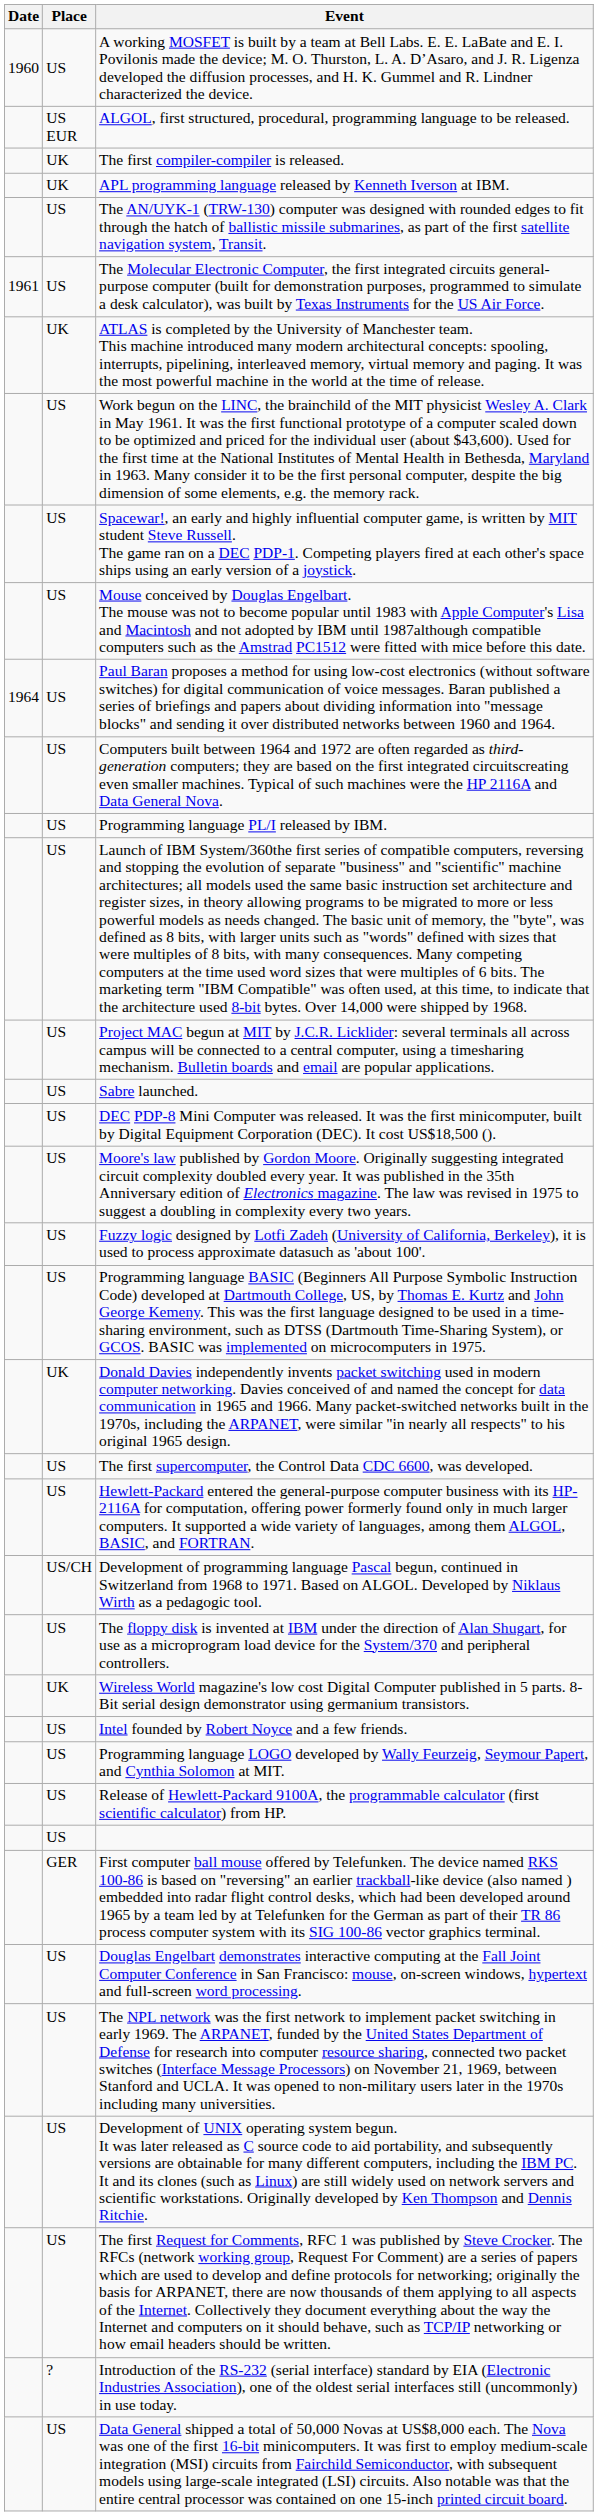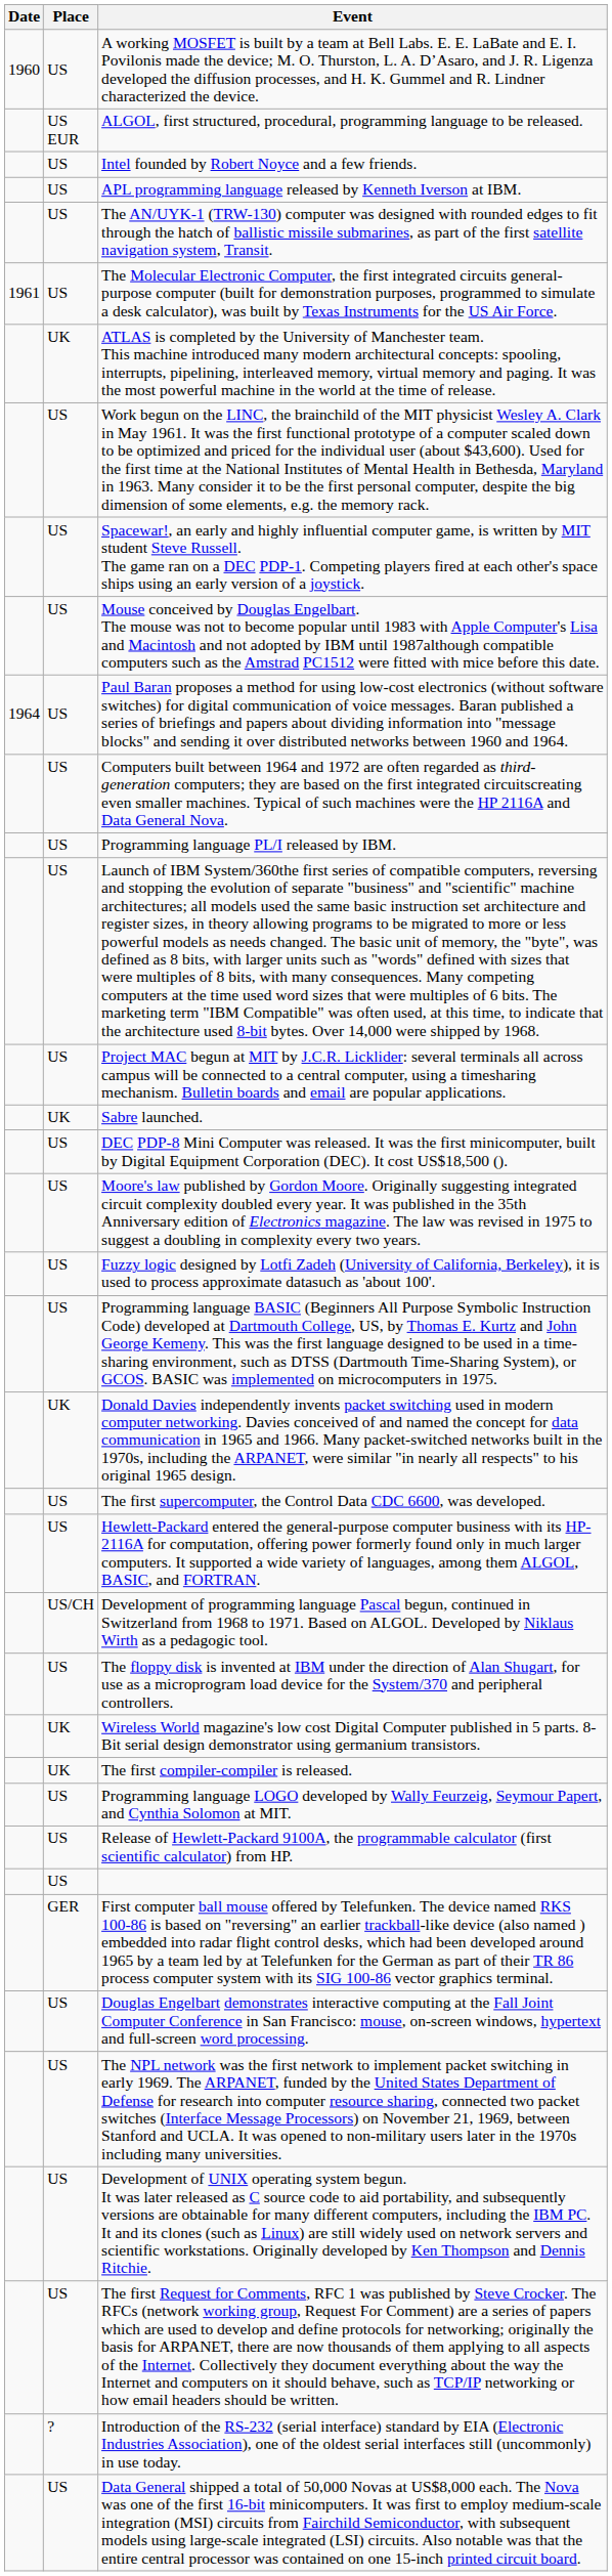 <table class="wikitable sortable">
 <tr>
 <th>Date</th>
 <th>Place</th>
 <th class="unsortable">Event</th>
 </tr>
 <tr>
 <td>1960</td>
 <td>US</td>
 <td>A working <a href='#'>MOSFET</a> is built by a team at Bell Labs. E. E. LaBate and E. I. Povilonis made the device; M. O. Thurston, L. A. D’Asaro, and J. R. Ligenza developed the diffusion processes, and H. K. Gummel and R. Lindner characterized the device.</td>
 </tr>
 <tr valign="top">
 <td></td>
 <td>US<br>EUR</td>
 <td><a href='#'>ALGOL</a>, first structured, procedural, programming language to be released.</td>
 </tr>
 <tr valign="top">
 <td></td>
-<td>UK</td>
-<td>The first <a href='#'>compiler-compiler</a> is released.</td>
+<td>US</td>
+<td><a href='#'>Intel</a> founded by <a href='#'>Robert Noyce</a> and a few friends.</td>
 </tr>
 <tr valign="top">
 <td></td>
-<td>UK</td>
+<td>US</td>
 <td><a href='#'>APL programming language</a> released by <a href='#'>Kenneth Iverson</a> at IBM.</td>
 </tr>
 <tr valign="top">
 <td></td>
 <td>US</td>
 <td>The <a href='#'>AN/UYK-1</a> (<a href='#'>TRW-130</a>) computer was designed with rounded edges to fit through the hatch of <a href='#'>ballistic missile submarines</a>, as part of the first <a href='#'>satellite navigation system</a>, <a href='#'>Transit</a>.</td>
 </tr>
 <tr>
 <td>1961</td>
 <td>US</td>
 <td>The <a href='#'>Molecular Electronic Computer</a>, the first integrated circuits general-purpose computer (built for demonstration purposes, programmed to simulate a desk calculator), was built by <a href='#'>Texas Instruments</a> for the <a href='#'>US Air Force</a>.</td>
 </tr>
 <tr valign="top">
 <td></td>
 <td>UK</td>
 <td><a href='#'>ATLAS</a> is completed by the University of Manchester team.<br>This machine introduced many modern architectural concepts: spooling, interrupts, pipelining, interleaved memory, virtual memory and paging. It was the most powerful machine in the world at the time of release.</td>
 </tr>
 <tr valign="top">
 <td></td>
 <td>US</td>
 <td>Work begun on the <a href='#'>LINC</a>, the brainchild of the MIT physicist <a href='#'>Wesley A. Clark</a> in May 1961. It was the first functional prototype of a computer scaled down to be optimized and priced for the individual user (about $43,600). Used for the first time at the National Institutes of Mental Health in Bethesda, <a href='#'>Maryland</a> in 1963. Many consider it to be the first personal computer, despite the big dimension of some elements, e.g. the memory rack.</td>
 </tr>
 <tr valign="top">
 <td></td>
 <td>US</td>
 <td><a href='#'>Spacewar!</a>, an early and highly influential computer game, is written by <a href='#'>MIT</a> student <a href='#'>Steve Russell</a>.<br>The game ran on a <a href='#'>DEC</a> <a href='#'>PDP-1</a>. Competing players fired at each other's space ships using an early version of a <a href='#'>joystick</a>.</td>
 </tr>
 <tr valign="top">
 <td></td>
 <td>US</td>
 <td><a href='#'>Mouse</a> conceived by <a href='#'>Douglas Engelbart</a>.<br>The mouse was not to become popular until 1983 with <a href='#'>Apple Computer</a>'s <a href='#'>Lisa</a> and <a href='#'>Macintosh</a> and not adopted by IBM until 1987although compatible computers such as the <a href='#'>Amstrad</a> <a href='#'>PC1512</a> were fitted with mice before this date.</td>
 </tr>
 <tr>
 <td>1964</td>
 <td>US</td>
 <td><a href='#'>Paul Baran</a> proposes a method for using low-cost electronics (without software switches) for digital communication of voice messages. Baran published a series of briefings and papers about dividing information into "message blocks" and sending it over distributed networks between 1960 and 1964.</td>
 </tr>
 <tr valign="top">
 <td></td>
 <td>US</td>
 <td>Computers built between 1964 and 1972 are often regarded as <em>third-generation</em> computers; they are based on the first integrated circuitscreating even smaller machines. Typical of such machines were the <a href='#'>HP 2116A</a> and <a href='#'>Data General Nova</a>.</td>
 </tr>
 <tr valign="top">
 <td></td>
 <td>US</td>
 <td>Programming language <a href='#'>PL/I</a> released by IBM.</td>
 </tr>
 <tr valign="top">
 <td></td>
 <td>US</td>
 <td>Launch of IBM System/360the first series of compatible computers, reversing and stopping the evolution of separate "business" and "scientific" machine architectures; all models used the same basic instruction set architecture and register sizes, in theory allowing programs to be migrated to more or less powerful models as needs changed. The basic unit of memory, the "byte", was defined as 8 bits, with larger units such as "words" defined with sizes that were multiples of 8 bits, with many consequences. Many competing computers at the time used word sizes that were multiples of 6 bits. The marketing term "IBM Compatible" was often used, at this time, to indicate that the architecture used <a href='#'>8-bit</a> bytes. Over 14,000 were shipped by 1968.</td>
 </tr>
 <tr valign="top">
 <td></td>
 <td>US</td>
 <td><a href='#'>Project MAC</a> begun at <a href='#'>MIT</a> by <a href='#'>J.C.R. Licklider</a>: several terminals all across campus will be connected to a central computer, using a timesharing mechanism. <a href='#'>Bulletin boards</a> and <a href='#'>email</a> are popular applications.</td>
 </tr>
 <tr valign="top">
 <td></td>
-<td>US</td>
+<td>UK</td>
 <td><a href='#'>Sabre</a> launched.</td>
 </tr>
 <tr valign="top">
 <td></td>
 <td>US</td>
 <td><a href='#'>DEC</a> <a href='#'>PDP-8</a> Mini Computer was released. It was the first minicomputer, built by Digital Equipment Corporation (DEC). It cost US$18,500 ().</td>
 </tr>
 <tr valign="top">
 <td></td>
 <td>US</td>
 <td><a href='#'>Moore's law</a> published by <a href='#'>Gordon Moore</a>. Originally suggesting integrated circuit complexity doubled every year. It was published in the 35th Anniversary edition of <a href='#'><em>Electronics</em> magazine</a>. The law was revised in 1975 to suggest a doubling in complexity every two years.</td>
 </tr>
 <tr valign="top">
 <td></td>
 <td>US</td>
 <td><a href='#'>Fuzzy logic</a> designed by <a href='#'>Lotfi Zadeh</a> (<a href='#'>University of California, Berkeley</a>), it is used to process approximate datasuch as 'about 100'.</td>
 </tr>
 <tr valign="top">
 <td></td>
 <td>US</td>
 <td>Programming language <a href='#'>BASIC</a> (Beginners All Purpose Symbolic Instruction Code) developed at <a href='#'>Dartmouth College</a>, US, by <a href='#'>Thomas E. Kurtz</a> and <a href='#'>John George Kemeny</a>. This was the first language designed to be used in a time-sharing environment, such as DTSS (Dartmouth Time-Sharing System), or <a href='#'>GCOS</a>. BASIC was <a href='#'>implemented</a> on microcomputers in 1975.</td>
 </tr>
 <tr valign="top">
 <td></td>
 <td>UK</td>
 <td><a href='#'>Donald Davies</a> independently invents <a href='#'>packet switching</a> used in modern <a href='#'>computer networking</a>. Davies conceived of and named the concept for <a href='#'>data communication</a> in 1965 and 1966. Many packet-switched networks built in the 1970s, including the <a href='#'>ARPANET</a>, were similar "in nearly all respects" to his original 1965 design.</td>
 </tr>
 <tr valign="top">
 <td></td>
 <td>US</td>
 <td>The first <a href='#'>supercomputer</a>, the Control Data <a href='#'>CDC 6600</a>, was developed.</td>
 </tr>
 <tr valign="top">
 <td></td>
 <td>US</td>
 <td><a href='#'>Hewlett-Packard</a> entered the general-purpose computer business with its <a href='#'>HP-2116A</a> for computation, offering power formerly found only in much larger computers. It supported a wide variety of languages, among them <a href='#'>ALGOL</a>, <a href='#'>BASIC</a>, and <a href='#'>FORTRAN</a>.</td>
 </tr>
 <tr valign="top">
 <td></td>
 <td>US/CH</td>
 <td>Development of programming language <a href='#'>Pascal</a> begun, continued in Switzerland from 1968 to 1971. Based on ALGOL. Developed by <a href='#'>Niklaus Wirth</a> as a pedagogic tool.</td>
 </tr>
 <tr valign="top">
 <td></td>
 <td>US</td>
 <td>The <a href='#'>floppy disk</a> is invented at <a href='#'>IBM</a> under the direction of <a href='#'>Alan Shugart</a>, for use as a microprogram load device for the <a href='#'>System/370</a> and peripheral controllers.</td>
 </tr>
 <tr valign="top">
 <td></td>
 <td>UK</td>
 <td><a href='#'>Wireless World</a> magazine's low cost Digital Computer published in 5 parts. 8-Bit serial design demonstrator using germanium transistors.</td>
 </tr>
 <tr valign="top">
 <td></td>
-<td>US</td>
-<td><a href='#'>Intel</a> founded by <a href='#'>Robert Noyce</a> and a few friends.</td>
+<td>UK</td>
+<td>The first <a href='#'>compiler-compiler</a> is released.</td>
 </tr>
 <tr valign="top">
 <td></td>
 <td>US</td>
 <td>Programming language <a href='#'>LOGO</a> developed by <a href='#'>Wally Feurzeig</a>, <a href='#'>Seymour Papert</a>, and <a href='#'>Cynthia Solomon</a> at MIT.</td>
 </tr>
 <tr valign="top">
 <td></td>
 <td>US</td>
 <td>Release of <a href='#'>Hewlett-Packard 9100A</a>, the <a href='#'>programmable calculator</a> (first <a href='#'>scientific calculator</a>) from HP.</td>
 </tr>
 <tr valign="top">
 <td></td>
 <td>US</td>
 <td></td>
 </tr>
 <tr valign="top">
 <td></td>
 <td>GER</td>
 <td>First computer <a href='#'>ball mouse</a> offered by Telefunken. The device named <em></em> <a href='#'>RKS 100-86</a> is based on "reversing" an earlier <a href='#'>trackball</a>-like device (also named <em></em>) embedded into radar flight control desks, which had been developed around 1965 by a team led by  at Telefunken  for the German <em></em> as part of their <a href='#'>TR 86</a> process computer system with its <a href='#'>SIG 100-86</a> vector graphics terminal.</td>
 </tr>
 <tr valign="top">
 <td></td>
 <td>US</td>
 <td><a href='#'>Douglas Engelbart</a> <a href='#'>demonstrates</a> interactive computing at the <a href='#'>Fall Joint Computer Conference</a> in San Francisco: <a href='#'>mouse</a>, on-screen windows, <a href='#'>hypertext</a> and full-screen <a href='#'>word processing</a>.</td>
 </tr>
 <tr valign="top">
 <td></td>
 <td>US</td>
 <td>The <a href='#'>NPL network</a> was the first network to implement packet switching in early 1969. The <a href='#'>ARPANET</a>, funded by the <a href='#'>United States Department of Defense</a> for research into computer <a href='#'>resource sharing</a>, connected two packet switches (<a href='#'>Interface Message Processors</a>) on November 21, 1969, between Stanford and UCLA. It was opened to non-military users later in the 1970s including many universities.</td>
 </tr>
 <tr valign="top">
 <td></td>
 <td>US</td>
 <td>Development of <a href='#'>UNIX</a> operating system begun.<br>It was later released as <a href='#'>C</a> source code to aid portability, and subsequently versions are obtainable for many different computers, including the <a href='#'>IBM PC</a>. It and its clones (such as <a href='#'>Linux</a>) are still widely used on network servers and scientific workstations. Originally developed by <a href='#'>Ken Thompson</a> and <a href='#'>Dennis Ritchie</a>.</td>
 </tr>
 <tr valign="top">
 <td></td>
 <td>US</td>
 <td>The first <a href='#'>Request for Comments</a>, RFC 1 was published by <a href='#'>Steve Crocker</a>. The RFCs (network <a href='#'>working group</a>, Request For Comment) are a series of papers which are used to develop and define protocols for networking; originally the basis for ARPANET, there are now thousands of them applying to all aspects of the <a href='#'>Internet</a>. Collectively they document everything about the way the Internet and computers on it should behave, such as <a href='#'>TCP/IP</a> networking or how email headers should be written.</td>
 </tr>
 <tr valign="top">
 <td></td>
 <td>?</td>
 <td>Introduction of the <a href='#'>RS-232</a> (serial interface) standard by EIA (<a href='#'>Electronic Industries Association</a>), one of the oldest serial interfaces still (uncommonly) in use today.</td>
 </tr>
 <tr valign="top">
 <td></td>
 <td>US</td>
 <td><a href='#'>Data General</a> shipped a total of 50,000 Novas at US$8,000 each. The <a href='#'>Nova</a> was one of the first <a href='#'>16-bit</a> minicomputers. It was first to employ medium-scale integration (MSI) circuits from <a href='#'>Fairchild Semiconductor</a>, with subsequent models using large-scale integrated (LSI) circuits. Also notable was that the entire central processor was contained on one 15-inch <a href='#'>printed circuit board</a>.</td>
 </tr>
 </table>
